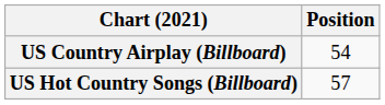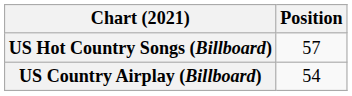 <table class="wikitable sortable plainrowheaders" style="text-align:center">
 <tr>
 <th scope="col">Chart (2021)</th>
 <th scope="col">Position</th>
 </tr>
 <tr>
+<th scope="row">US Hot Country Songs (<em>Billboard</em>)</th>
+<td>57</td>
+</tr>
+<tr>
 <th scope="row">US Country Airplay (<em>Billboard</em>)</th>
 <td>54</td>
 </tr>
-<tr>
-<th scope="row">US Hot Country Songs (<em>Billboard</em>)</th>
-<td>57</td>
-</tr>
 </table>
